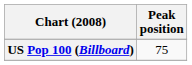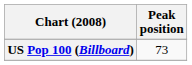 <table class="wikitable sortable plainrowheaders" style="text-align:center">
 <tr>
 <th scope="col">Chart (2008)</th>
 <th scope="col">Peak<br>position</th>
 </tr>
 <tr>
 </tr>
 <tr>
 </tr>
 <tr>
 <th scope="row">US <a href='#'>Pop 100</a> (<em><a href='#'>Billboard</a></em>)</th>
-<td>75</td>
+<td>73</td>
 </tr>
 <tr>
 </tr>
 <tr>
 </tr>
 <tr>
 </tr>
 </table>
